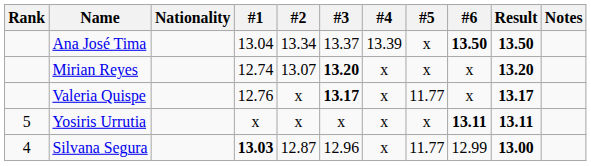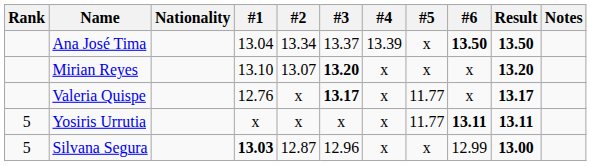 <table class="wikitable sortable" style="text-align:center;font-size:95%">
 <tr>
 <th>Rank</th>
 <th>Name</th>
 <th>Nationality</th>
 <th>#1</th>
 <th>#2</th>
 <th>#3</th>
 <th>#4</th>
 <th>#5</th>
 <th>#6</th>
 <th>Result</th>
 <th>Notes</th>
 </tr>
 <tr>
 <td></td>
 <td align=left><a href='#'>Ana José Tima</a></td>
 <td align=left></td>
 <td>13.04</td>
 <td>13.34</td>
 <td>13.37</td>
 <td>13.39</td>
 <td>x</td>
 <td><strong>13.50</strong></td>
 <td><strong>13.50</strong></td>
 <td></td>
 </tr>
 <tr>
 <td></td>
 <td align=left><a href='#'>Mirian Reyes</a></td>
 <td align=left></td>
-<td>12.74</td>
+<td>13.10</td>
 <td>13.07</td>
 <td><strong>13.20</strong></td>
 <td>x</td>
 <td>x</td>
 <td>x</td>
 <td><strong>13.20</strong></td>
 <td></td>
 </tr>
 <tr>
 <td></td>
 <td align=left><a href='#'>Valeria Quispe</a></td>
 <td align=left></td>
 <td>12.76</td>
 <td>x</td>
 <td><strong>13.17</strong></td>
 <td>x</td>
 <td>11.77</td>
 <td>x</td>
 <td><strong>13.17</strong></td>
 <td></td>
 </tr>
 <tr>
 <td>5</td>
 <td align=left><a href='#'>Yosiris Urrutia</a></td>
 <td align=left></td>
 <td>x</td>
 <td>x</td>
 <td>x</td>
 <td>x</td>
-<td>x</td>
+<td>11.77</td>
 <td><strong>13.11</strong></td>
 <td><strong>13.11</strong></td>
 <td></td>
 </tr>
 <tr>
-<td>4</td>
+<td>5</td>
 <td align=left><a href='#'>Silvana Segura</a></td>
 <td align=left></td>
 <td><strong>13.03</strong></td>
 <td>12.87</td>
 <td>12.96</td>
 <td>x</td>
-<td>11.77</td>
+<td>x</td>
 <td>12.99</td>
 <td><strong>13.00</strong></td>
 <td></td>
 </tr>
 </table>
